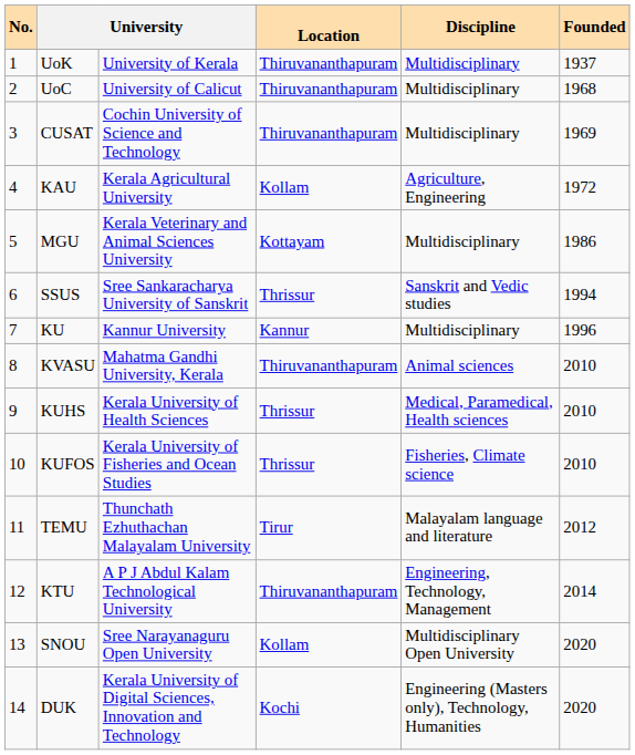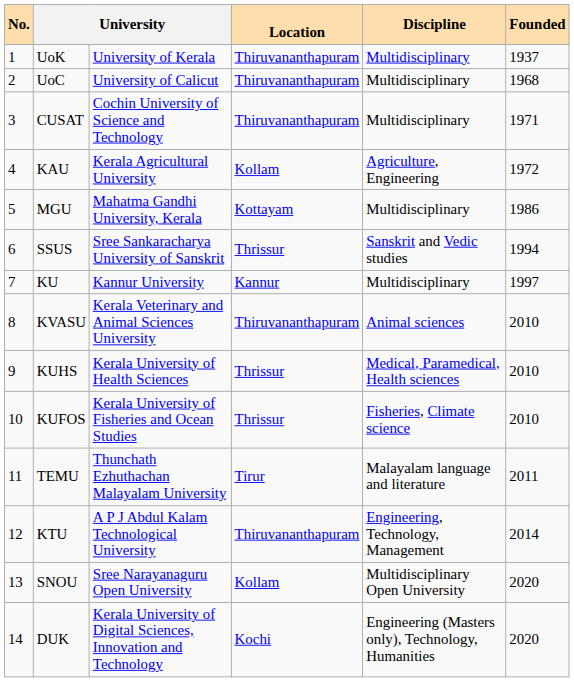 <table class="wikitable sortable">
 <tr>
 <th style="background-color:navajowhite">No.</th>
 <th colspan="2">University</th>
 <th style="background-color:navajowhite"><br>Location</th>
 <th style="background-color:navajowhite">Discipline</th>
 <th style="background-color:navajowhite">Founded</th>
 </tr>
 <tr>
 <td>1</td>
 <td>UoK</td>
 <td><a href='#'>University of Kerala</a></td>
 <td><a href='#'>Thiruvananthapuram</a></td>
 <td><a href='#'>Multidisciplinary</a></td>
 <td>1937</td>
 </tr>
 <tr>
 <td>2</td>
 <td>UoC</td>
 <td><a href='#'>University of Calicut</a></td>
 <td><a href='#'>Thiruvananthapuram</a></td>
 <td>Multidisciplinary</td>
 <td>1968</td>
 </tr>
 <tr>
 <td>3</td>
 <td>CUSAT</td>
 <td><a href='#'>Cochin University of Science and Technology</a></td>
 <td><a href='#'>Thiruvananthapuram</a></td>
 <td>Multidisciplinary</td>
-<td>1969</td>
+<td>1971</td>
 </tr>
 <tr>
 <td>4</td>
 <td>KAU</td>
 <td><a href='#'>Kerala Agricultural University</a></td>
 <td><a href='#'>Kollam</a></td>
 <td><a href='#'>Agriculture</a>, Engineering</td>
 <td>1972</td>
 </tr>
 <tr>
 <td>5</td>
 <td>MGU</td>
-<td><a href='#'>Kerala Veterinary and Animal Sciences University</a></td>
+<td><a href='#'>Mahatma Gandhi University, Kerala</a></td>
 <td><a href='#'>Kottayam</a></td>
 <td>Multidisciplinary</td>
 <td>1986</td>
 </tr>
 <tr>
 <td>6</td>
 <td>SSUS</td>
 <td><a href='#'>Sree Sankaracharya University of Sanskrit</a></td>
 <td><a href='#'>Thrissur</a></td>
 <td><a href='#'>Sanskrit</a> and <a href='#'>Vedic</a> studies</td>
 <td>1994</td>
 </tr>
 <tr>
 <td>7</td>
 <td>KU</td>
 <td><a href='#'>Kannur University</a></td>
 <td><a href='#'>Kannur</a></td>
 <td>Multidisciplinary</td>
-<td>1996</td>
+<td>1997</td>
 </tr>
 <tr>
 <td>8</td>
 <td>KVASU</td>
-<td><a href='#'>Mahatma Gandhi University, Kerala</a></td>
+<td><a href='#'>Kerala Veterinary and Animal Sciences University</a></td>
 <td><a href='#'>Thiruvananthapuram</a></td>
 <td><a href='#'>Animal sciences</a></td>
 <td>2010</td>
 </tr>
 <tr>
 <td>9</td>
 <td>KUHS</td>
 <td><a href='#'>Kerala University of Health Sciences</a></td>
 <td><a href='#'>Thrissur</a></td>
 <td><a href='#'>Medical, Paramedical, Health sciences</a></td>
 <td>2010</td>
 </tr>
 <tr>
 <td>10</td>
 <td>KUFOS</td>
 <td><a href='#'>Kerala University of Fisheries and Ocean Studies</a></td>
 <td><a href='#'>Thrissur</a></td>
 <td><a href='#'>Fisheries</a>, <a href='#'>Climate science</a></td>
 <td>2010</td>
 </tr>
 <tr>
 <td>11</td>
 <td>TEMU</td>
 <td><a href='#'>Thunchath Ezhuthachan Malayalam University</a></td>
 <td><a href='#'>Tirur</a></td>
 <td>Malayalam language and literature</td>
-<td>2012</td>
+<td>2011</td>
 </tr>
 <tr>
 <td>12</td>
 <td>KTU</td>
 <td><a href='#'>A P J Abdul Kalam Technological University</a></td>
 <td><a href='#'>Thiruvananthapuram</a></td>
 <td><a href='#'>Engineering</a>, Technology, Management</td>
 <td>2014</td>
 </tr>
 <tr>
 <td>13</td>
 <td>SNOU</td>
 <td><a href='#'>Sree Narayanaguru Open University</a></td>
 <td><a href='#'>Kollam</a></td>
 <td>Multidisciplinary Open University</td>
 <td>2020</td>
 </tr>
 <tr>
 <td>14</td>
 <td>DUK</td>
 <td><a href='#'>Kerala University of Digital Sciences, Innovation and Technology</a></td>
 <td><a href='#'>Kochi</a></td>
 <td>Engineering (Masters only), Technology, Humanities</td>
 <td>2020</td>
 </tr>
 </table>
